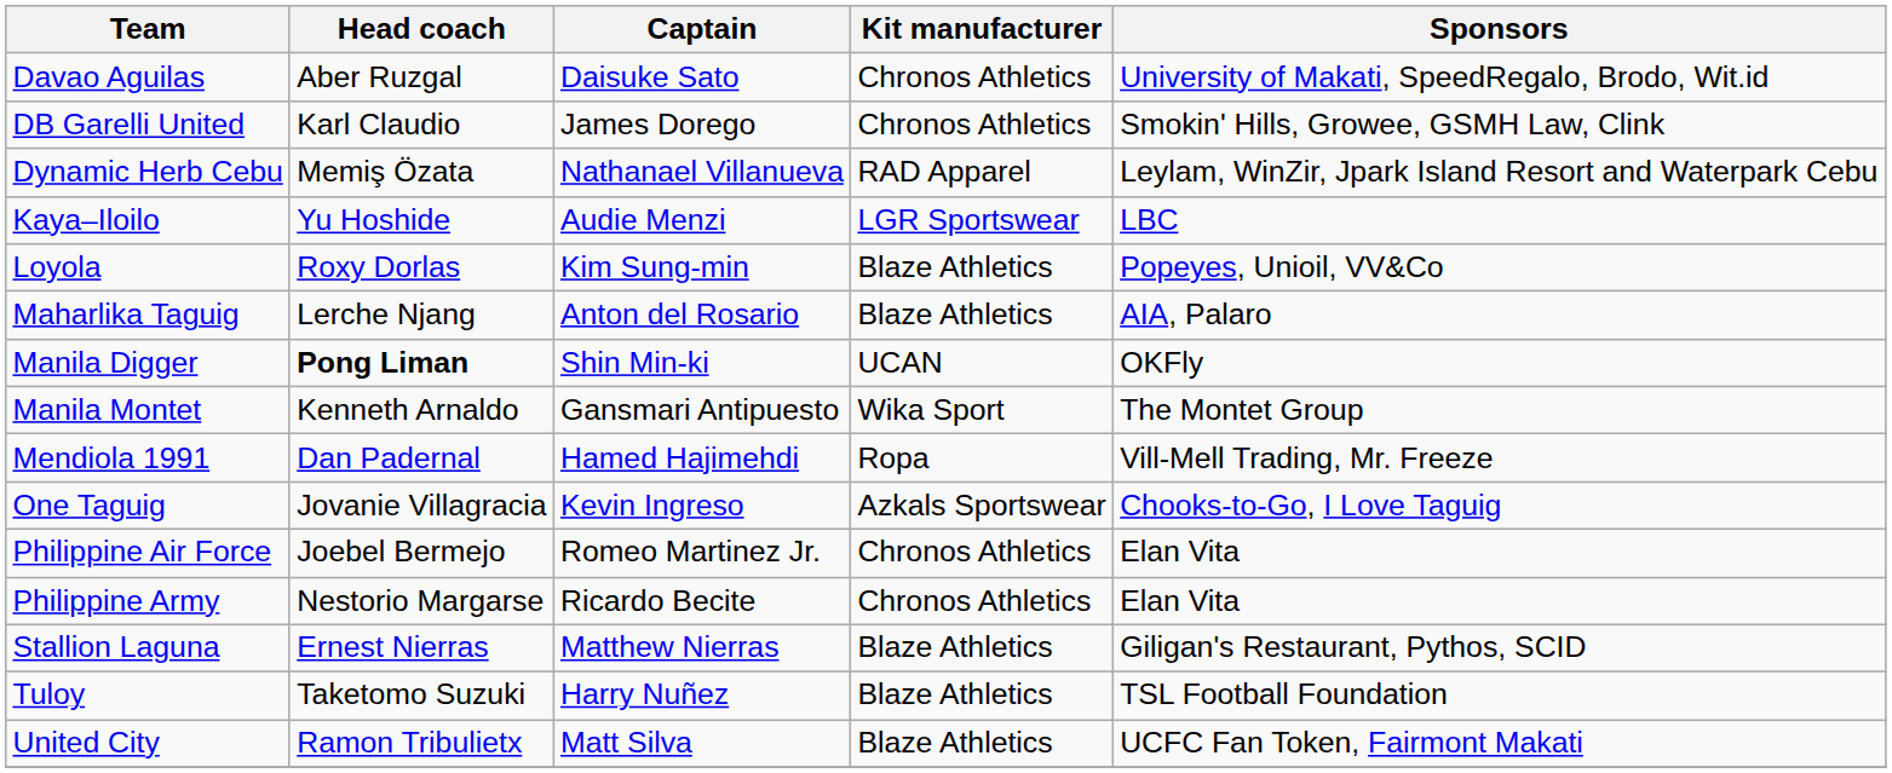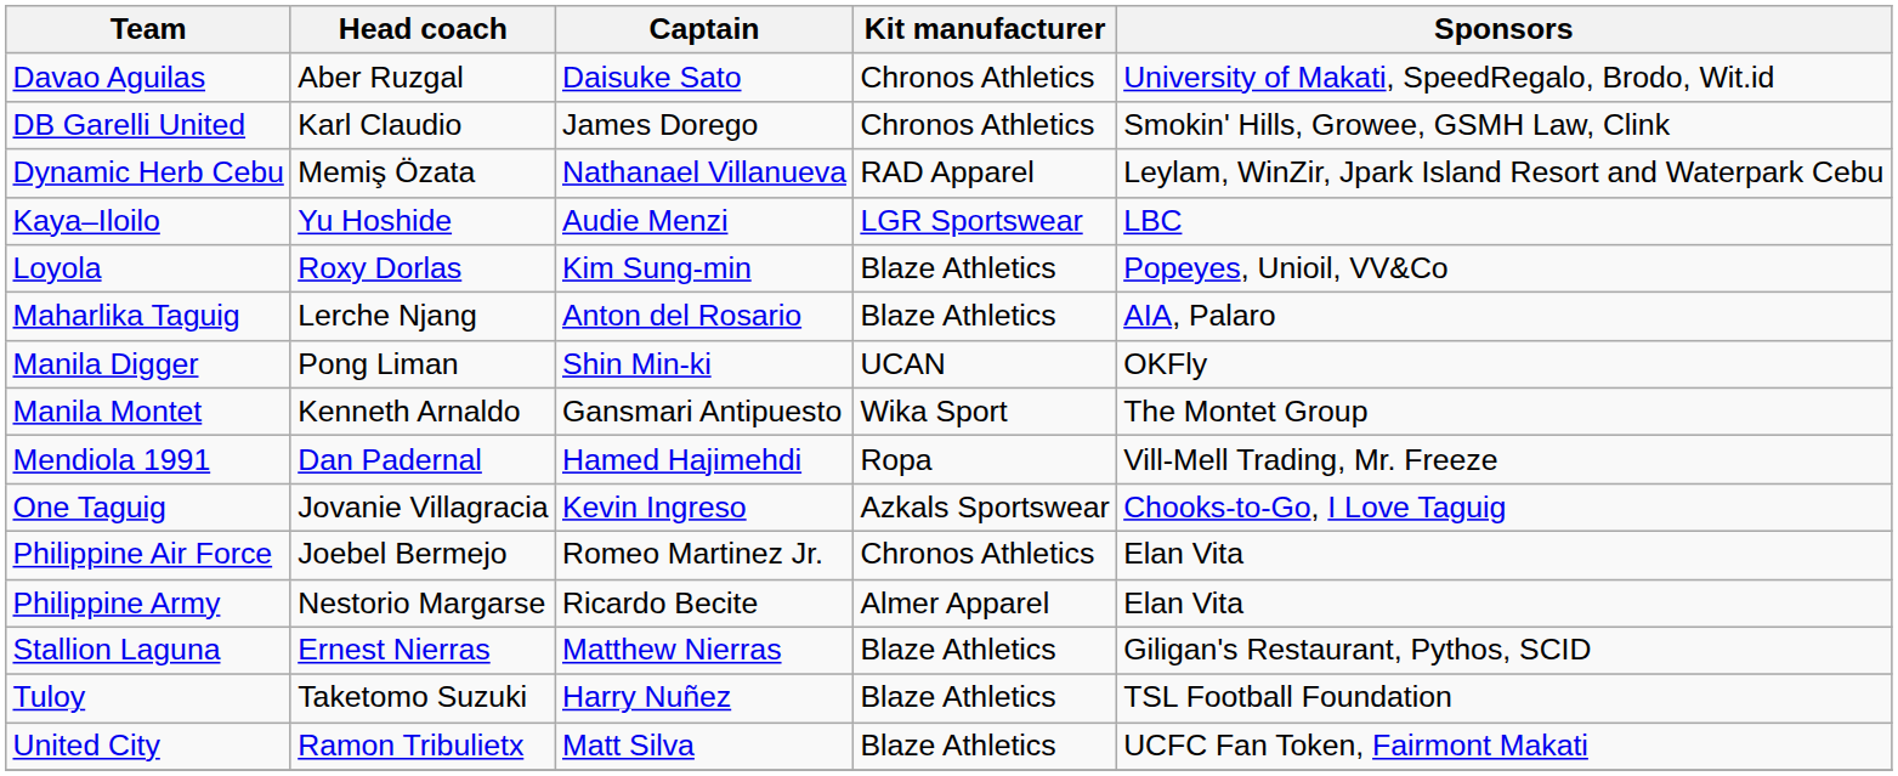 <table class="wikitable sortable">
 <tr>
 <th>Team</th>
 <th>Head coach</th>
 <th>Captain</th>
 <th>Kit manufacturer</th>
 <th>Sponsors</th>
 </tr>
 <tr>
 <td><a href='#'>Davao Aguilas</a></td>
 <td> Aber Ruzgal</td>
 <td> <a href='#'>Daisuke Sato</a></td>
 <td> Chronos Athletics</td>
 <td><a href='#'>University of Makati</a>, SpeedRegalo, Brodo, Wit.id</td>
 </tr>
 <tr>
 <td><a href='#'>DB Garelli United</a></td>
 <td> Karl Claudio</td>
 <td> James Dorego</td>
 <td> Chronos Athletics</td>
 <td>Smokin' Hills, Growee, GSMH Law, Clink</td>
 </tr>
 <tr>
 <td><a href='#'>Dynamic Herb Cebu</a></td>
 <td> Memiş Özata</td>
 <td> <a href='#'>Nathanael Villanueva</a></td>
 <td> RAD Apparel</td>
 <td>Leylam, WinZir, Jpark Island Resort and Waterpark Cebu</td>
 </tr>
 <tr>
 <td><a href='#'>Kaya–Iloilo</a></td>
 <td> <a href='#'>Yu Hoshide</a></td>
 <td> <a href='#'>Audie Menzi</a></td>
 <td> <a href='#'>LGR Sportswear</a></td>
 <td><a href='#'>LBC</a></td>
 </tr>
 <tr>
 <td><a href='#'>Loyola</a></td>
 <td> <a href='#'>Roxy Dorlas</a></td>
 <td> <a href='#'>Kim Sung-min</a></td>
 <td> Blaze Athletics</td>
 <td><a href='#'>Popeyes</a>, Unioil, VV&Co</td>
 </tr>
 <tr>
 <td><a href='#'>Maharlika Taguig</a></td>
 <td> Lerche Njang</td>
 <td> <a href='#'>Anton del Rosario</a></td>
 <td> Blaze Athletics</td>
 <td><a href='#'>AIA</a>, Palaro</td>
 </tr>
 <tr>
 <td><a href='#'>Manila Digger</a></td>
-<td><strong> Pong Liman</strong></td>
+<td> Pong Liman</td>
 <td> <a href='#'>Shin Min-ki</a></td>
 <td> UCAN</td>
 <td>OKFly</td>
 </tr>
 <tr>
 <td><a href='#'>Manila Montet</a></td>
 <td> Kenneth Arnaldo</td>
 <td> Gansmari Antipuesto</td>
 <td> Wika Sport</td>
 <td>The Montet Group</td>
 </tr>
 <tr>
 <td><a href='#'>Mendiola 1991</a></td>
 <td> <a href='#'>Dan Padernal</a></td>
 <td> <a href='#'>Hamed Hajimehdi</a></td>
 <td> Ropa</td>
 <td>Vill-Mell Trading, Mr. Freeze</td>
 </tr>
 <tr>
 <td><a href='#'>One Taguig</a></td>
 <td> Jovanie Villagracia</td>
 <td> <a href='#'>Kevin Ingreso</a></td>
 <td> Azkals Sportswear</td>
 <td><a href='#'>Chooks-to-Go</a>, <a href='#'>I Love Taguig</a></td>
 </tr>
 <tr>
 <td><a href='#'>Philippine Air Force</a></td>
 <td> Joebel Bermejo</td>
 <td> Romeo Martinez Jr.</td>
 <td> Chronos Athletics</td>
 <td>Elan Vita</td>
 </tr>
 <tr>
 <td><a href='#'>Philippine Army</a></td>
 <td> Nestorio Margarse</td>
 <td> Ricardo Becite</td>
-<td> Chronos Athletics</td>
+<td> Almer Apparel</td>
 <td>Elan Vita</td>
 </tr>
 <tr>
 <td><a href='#'>Stallion Laguna</a></td>
 <td> <a href='#'>Ernest Nierras</a></td>
 <td> <a href='#'>Matthew Nierras</a></td>
 <td> Blaze Athletics</td>
 <td>Giligan's Restaurant, Pythos, SCID</td>
 </tr>
 <tr>
 <td><a href='#'>Tuloy</a></td>
 <td> Taketomo Suzuki</td>
 <td> <a href='#'>Harry Nuñez</a></td>
 <td> Blaze Athletics</td>
 <td>TSL Football Foundation</td>
 </tr>
 <tr>
 <td><a href='#'>United City</a></td>
 <td> <a href='#'>Ramon Tribulietx</a></td>
 <td> <a href='#'>Matt Silva</a></td>
 <td> Blaze Athletics</td>
 <td>UCFC Fan Token, <a href='#'>Fairmont Makati</a></td>
 </tr>
 <tr>
 </tr>
 </table>
